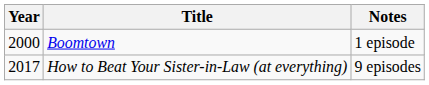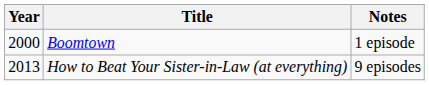 <table class="wikitable">
 <tr>
 <th>Year</th>
 <th>Title</th>
 <th>Notes</th>
 </tr>
 <tr>
 <td>2000</td>
 <td><em><a href='#'>Boomtown</a></em></td>
 <td>1 episode</td>
 </tr>
 <tr>
-<td>2017</td>
+<td>2013</td>
 <td><em>How to Beat Your Sister-in-Law (at everything)</em></td>
 <td>9 episodes</td>
 </tr>
 </table>
